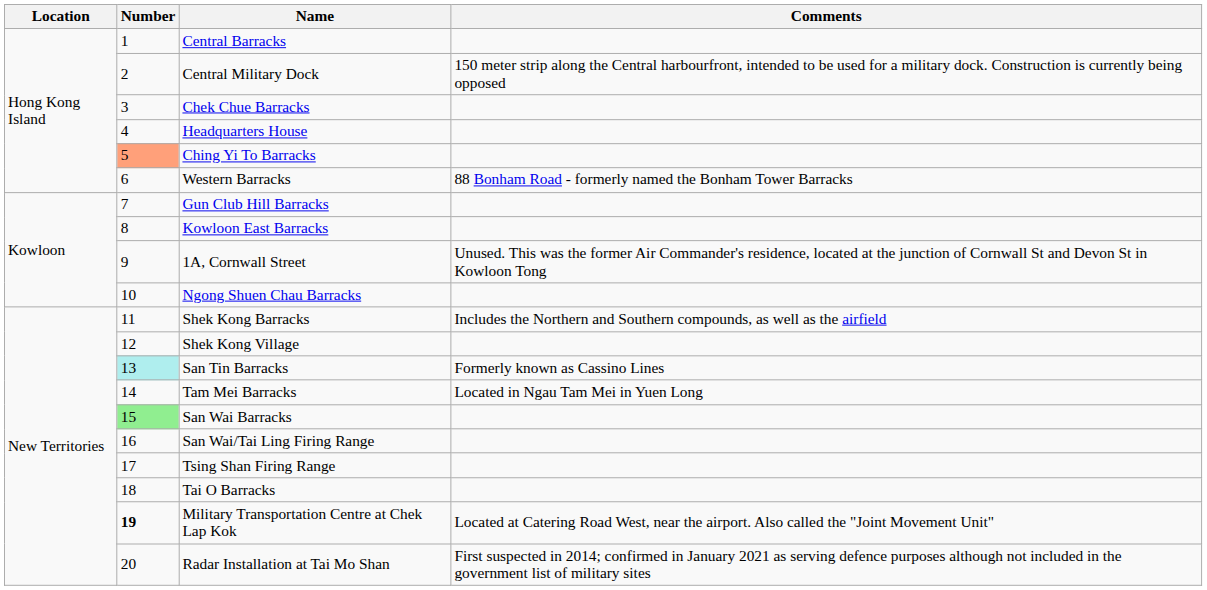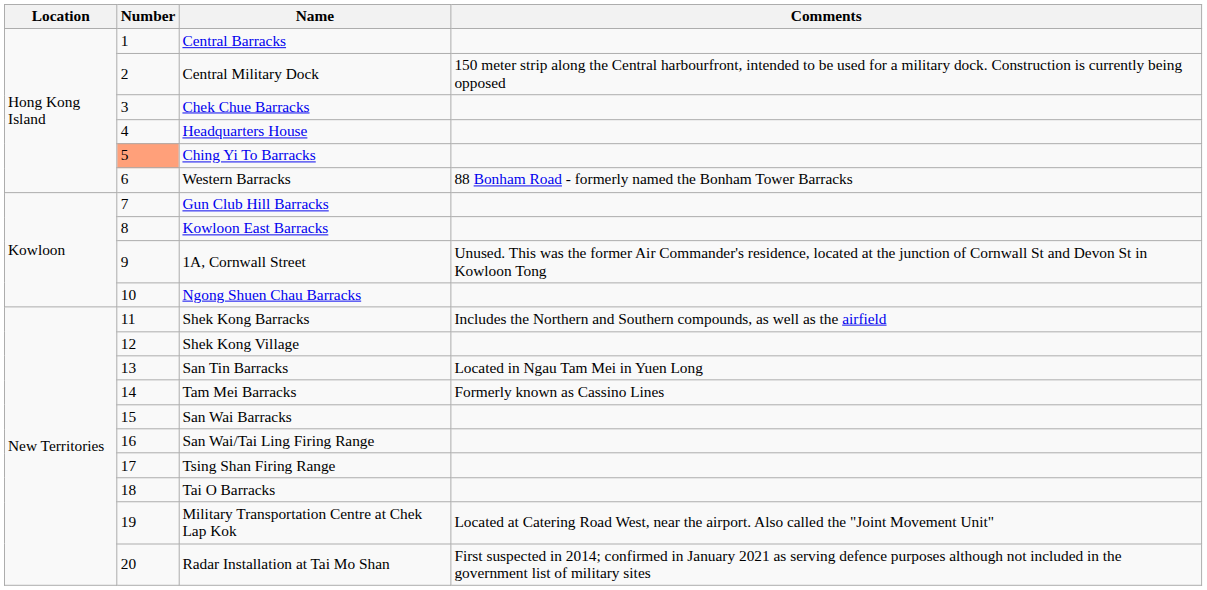 <table class="wikitable">
 <tr>
 <th>Location</th>
 <th>Number</th>
 <th>Name</th>
 <th>Comments</th>
 </tr>
 <tr>
 <td rowspan="6">Hong Kong Island</td>
 <td>1</td>
 <td><a href='#'>Central Barracks</a></td>
 <td></td>
 </tr>
 <tr>
 <td>2</td>
 <td>Central Military Dock</td>
 <td>150 meter strip along the Central harbourfront, intended to be used for a military dock. Construction is currently being opposed</td>
 </tr>
 <tr>
 <td>3</td>
 <td><a href='#'>Chek Chue Barracks</a></td>
 <td></td>
 </tr>
 <tr>
 <td>4</td>
 <td><a href='#'>Headquarters House</a></td>
 <td></td>
 </tr>
 <tr>
 <td style="background: lightsalmon;">5</td>
 <td><a href='#'>Ching Yi To Barracks</a></td>
 <td></td>
 </tr>
 <tr>
 <td>6</td>
 <td>Western Barracks</td>
 <td>88 <a href='#'>Bonham Road</a> - formerly named the Bonham Tower Barracks</td>
 </tr>
 <tr>
 <td rowspan="4">Kowloon</td>
 <td>7</td>
 <td><a href='#'>Gun Club Hill Barracks</a></td>
 <td></td>
 </tr>
 <tr>
 <td>8</td>
 <td><a href='#'>Kowloon East Barracks</a></td>
 <td></td>
 </tr>
 <tr>
 <td>9</td>
 <td>1A, Cornwall Street</td>
 <td>Unused. This was the former Air Commander's residence, located at the junction of Cornwall St and Devon St in Kowloon Tong</td>
 </tr>
 <tr>
 <td>10</td>
 <td><a href='#'>Ngong Shuen Chau Barracks</a></td>
 <td></td>
 </tr>
 <tr>
 <td rowspan="10">New Territories</td>
 <td>11</td>
 <td>Shek Kong Barracks</td>
 <td>Includes the Northern and Southern compounds, as well as the <a href='#'>airfield</a></td>
 </tr>
 <tr>
 <td>12</td>
 <td>Shek Kong Village</td>
 <td></td>
 </tr>
 <tr>
-<td style="background: paleturquoise;">13</td>
+<td>13</td>
 <td>San Tin Barracks</td>
-<td>Formerly known as Cassino Lines</td>
+<td>Located in Ngau Tam Mei in Yuen Long</td>
 </tr>
 <tr>
 <td>14</td>
 <td>Tam Mei Barracks</td>
-<td>Located in Ngau Tam Mei in Yuen Long</td>
+<td>Formerly known as Cassino Lines</td>
 </tr>
 <tr>
-<td style="background: lightgreen;">15</td>
+<td>15</td>
 <td>San Wai Barracks</td>
 <td></td>
 </tr>
 <tr>
 <td>16</td>
 <td>San Wai/Tai Ling Firing Range</td>
 <td></td>
 </tr>
 <tr>
 <td>17</td>
 <td>Tsing Shan Firing Range</td>
 <td></td>
 </tr>
 <tr>
 <td>18</td>
 <td>Tai O Barracks</td>
 <td></td>
 </tr>
 <tr>
-<td><strong>19</strong></td>
+<td>19</td>
 <td>Military Transportation Centre at Chek Lap Kok</td>
 <td>Located at Catering Road West, near the airport. Also called the "Joint Movement Unit"</td>
 </tr>
 <tr>
 <td>20</td>
 <td>Radar Installation at Tai Mo Shan</td>
 <td>First suspected in 2014; confirmed in January 2021 as serving defence purposes although not included in the government list of military sites</td>
 </tr>
 </table>
